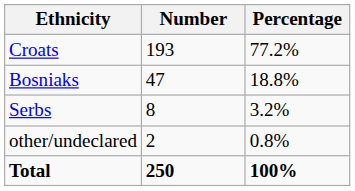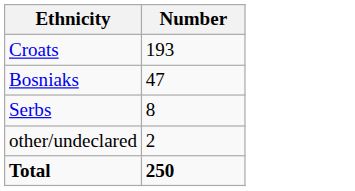 <table class="wikitable">
 <tr>
 <th width="100px">Ethnicity</th>
 <th width="80px">Number</th>
-<th width="80px">Percentage</th>
 </tr>
 <tr>
 <td><a href='#'>Croats</a></td>
 <td>193</td>
-<td>77.2%</td>
 </tr>
 <tr>
 <td><a href='#'>Bosniaks</a></td>
 <td>47</td>
-<td>18.8%</td>
 </tr>
 <tr>
 <td><a href='#'>Serbs</a></td>
 <td>8</td>
-<td>3.2%</td>
 </tr>
 <tr>
 <td>other/undeclared</td>
 <td>2</td>
-<td>0.8%</td>
 </tr>
 <tr>
 <td><strong>Total</strong></td>
 <td><strong>250</strong></td>
-<td><strong>100%</strong></td>
 </tr>
 </table>
